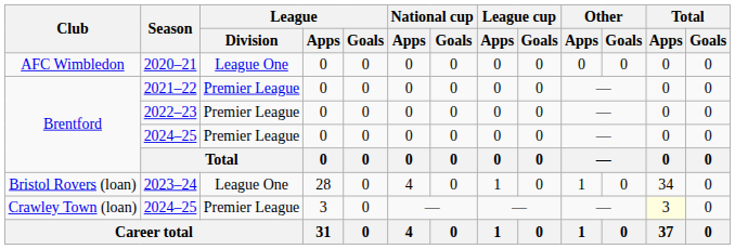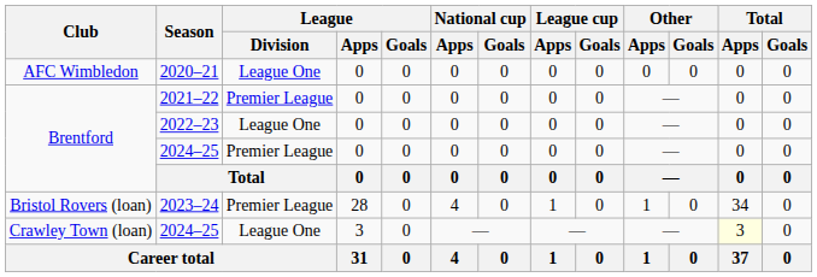 <table class="wikitable" style="text-align: center;">
 <tr>
 <th rowspan="2">Club</th>
 <th rowspan="2">Season</th>
 <th colspan="3">League</th>
 <th colspan="2">National cup</th>
 <th colspan="2">League cup</th>
 <th colspan="2">Other</th>
 <th colspan="2">Total</th>
 </tr>
 <tr>
 <th>Division</th>
 <th>Apps</th>
 <th>Goals</th>
 <th>Apps</th>
 <th>Goals</th>
 <th>Apps</th>
 <th>Goals</th>
 <th>Apps</th>
 <th>Goals</th>
 <th>Apps</th>
 <th>Goals</th>
 </tr>
 <tr>
 <td><a href='#'>AFC Wimbledon</a></td>
 <td><a href='#'>2020–21</a></td>
 <td><a href='#'>League One</a></td>
 <td>0</td>
 <td>0</td>
 <td>0</td>
 <td>0</td>
 <td>0</td>
 <td>0</td>
 <td>0</td>
 <td>0</td>
 <td>0</td>
 <td>0</td>
 </tr>
 <tr>
 <td rowspan="4"><a href='#'>Brentford</a></td>
 <td><a href='#'>2021–22</a></td>
 <td><a href='#'>Premier League</a></td>
 <td>0</td>
 <td>0</td>
 <td>0</td>
 <td>0</td>
 <td>0</td>
 <td>0</td>
 <td colspan="2">―</td>
 <td>0</td>
 <td>0</td>
 </tr>
 <tr>
 <td><a href='#'>2022–23</a></td>
-<td>Premier League</td>
+<td>League One</td>
 <td>0</td>
 <td>0</td>
 <td>0</td>
 <td>0</td>
 <td>0</td>
 <td>0</td>
 <td colspan="2">―</td>
 <td>0</td>
 <td>0</td>
 </tr>
 <tr>
 <td><a href='#'>2024–25</a></td>
 <td>Premier League</td>
 <td>0</td>
 <td>0</td>
 <td>0</td>
 <td>0</td>
 <td>0</td>
 <td>0</td>
 <td colspan="2">―</td>
 <td>0</td>
 <td>0</td>
 </tr>
 <tr>
 <th colspan="2">Total</th>
 <th>0</th>
 <th>0</th>
 <th>0</th>
 <th>0</th>
 <th>0</th>
 <th>0</th>
 <th colspan="2">―</th>
 <th>0</th>
 <th>0</th>
 </tr>
 <tr>
 <td><a href='#'>Bristol Rovers</a> (loan)</td>
 <td><a href='#'>2023–24</a></td>
-<td>League One</td>
+<td>Premier League</td>
 <td>28</td>
 <td>0</td>
 <td>4</td>
 <td>0</td>
 <td>1</td>
 <td>0</td>
 <td>1</td>
 <td>0</td>
 <td>34</td>
 <td>0</td>
 </tr>
 <tr>
 <td><a href='#'>Crawley Town</a> (loan)</td>
 <td><a href='#'>2024–25</a></td>
-<td>Premier League</td>
+<td>League One</td>
 <td>3</td>
 <td>0</td>
 <td colspan="2">―</td>
 <td colspan="2">―</td>
 <td colspan="2">―</td>
 <td style="background: lightyellow;">3</td>
 <td>0</td>
 </tr>
 <tr>
 <th colspan="3">Career total</th>
 <th>31</th>
 <th>0</th>
 <th>4</th>
 <th>0</th>
 <th>1</th>
 <th>0</th>
 <th>1</th>
 <th>0</th>
 <th>37</th>
 <th>0</th>
 </tr>
 </table>
